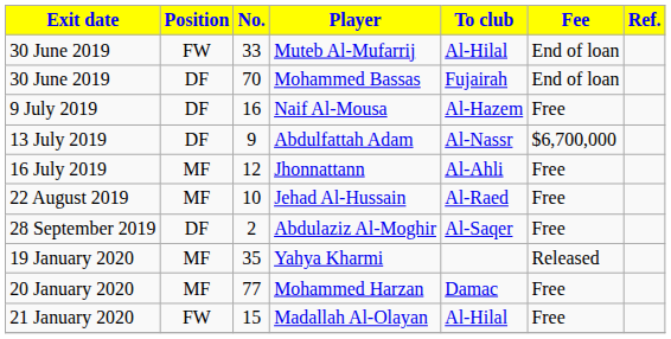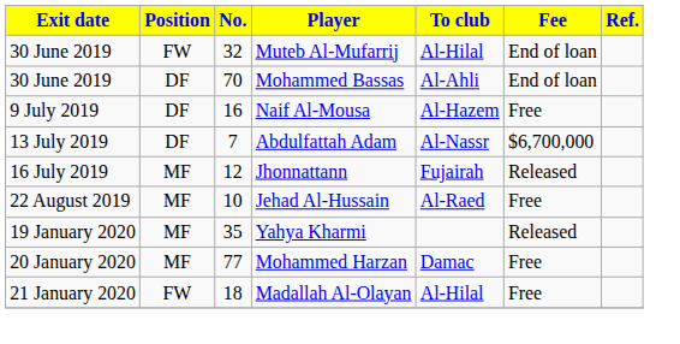 <table class="wikitable sortable">
 <tr>
 <th style="background:yellow; color:blue;"><strong>Exit date</strong></th>
 <th style="background:yellow; color:blue;"><strong>Position</strong></th>
 <th style="background:yellow; color:blue;"><strong>No.</strong></th>
 <th style="background:yellow; color:blue;"><strong>Player</strong></th>
 <th style="background:yellow; color:blue;"><strong>To club</strong></th>
 <th style="background:yellow; color:blue;"><strong>Fee</strong></th>
 <th style="background:yellow; color:blue;"><strong>Ref.</strong></th>
 </tr>
 <tr>
 <td>30 June 2019</td>
 <td style="text-align:center;">FW</td>
-<td style="text-align:center;">33</td>
+<td style="text-align:center;">32</td>
 <td style="text-align:left;"> <a href='#'>Muteb Al-Mufarrij</a></td>
 <td style="text-align:left;"> <a href='#'>Al-Hilal</a></td>
 <td>End of loan</td>
 <td></td>
 </tr>
 <tr>
 <td>30 June 2019</td>
 <td style="text-align:center;">DF</td>
 <td style="text-align:center;">70</td>
 <td style="text-align:left;"> <a href='#'>Mohammed Bassas</a></td>
-<td style="text-align:left;"> <a href='#'>Fujairah</a></td>
+<td style="text-align:left;"> <a href='#'>Al-Ahli</a></td>
 <td>End of loan</td>
 <td></td>
 </tr>
 <tr>
 <td>9 July 2019</td>
 <td style="text-align:center;">DF</td>
 <td style="text-align:center;">16</td>
 <td style="text-align:left;"> <a href='#'>Naif Al-Mousa</a></td>
 <td style="text-align:left;"> <a href='#'>Al-Hazem</a></td>
 <td>Free</td>
 <td></td>
 </tr>
 <tr>
 <td>13 July 2019</td>
 <td style="text-align:center;">DF</td>
-<td style="text-align:center;">9</td>
+<td style="text-align:center;">7</td>
 <td style="text-align:left;"> <a href='#'>Abdulfattah Adam</a></td>
 <td style="text-align:left;"> <a href='#'>Al-Nassr</a></td>
 <td>$6,700,000</td>
 <td></td>
 </tr>
 <tr>
 <td>16 July 2019</td>
 <td style="text-align:center;">MF</td>
 <td style="text-align:center;">12</td>
 <td style="text-align:left;"> <a href='#'>Jhonnattann</a></td>
-<td style="text-align:left;"> <a href='#'>Al-Ahli</a></td>
-<td>Free</td>
+<td style="text-align:left;"> <a href='#'>Fujairah</a></td>
+<td>Released</td>
 <td></td>
 </tr>
 <tr>
 <td>22 August 2019</td>
 <td style="text-align:center;">MF</td>
 <td style="text-align:center;">10</td>
 <td style="text-align:left;"> <a href='#'>Jehad Al-Hussain</a></td>
 <td style="text-align:left;"> <a href='#'>Al-Raed</a></td>
-<td>Free</td>
-<td></td>
-</tr>
-<tr>
-<td>28 September 2019</td>
-<td style="text-align:center;">DF</td>
-<td style="text-align:center;">2</td>
-<td style="text-align:left;"> <a href='#'>Abdulaziz Al-Moghir</a></td>
-<td style="text-align:left;"> <a href='#'>Al-Saqer</a></td>
 <td>Free</td>
 <td></td>
 </tr>
 <tr>
 <td>19 January 2020</td>
 <td style="text-align:center;">MF</td>
 <td style="text-align:center;">35</td>
 <td style="text-align:left;"> <a href='#'>Yahya Kharmi</a></td>
 <td style="text-align:left;"></td>
 <td>Released</td>
 <td></td>
 </tr>
 <tr>
 <td>20 January 2020</td>
 <td style="text-align:center;">MF</td>
 <td style="text-align:center;">77</td>
 <td style="text-align:left;"> <a href='#'>Mohammed Harzan</a></td>
 <td style="text-align:left;"> <a href='#'>Damac</a></td>
 <td>Free</td>
 <td></td>
 </tr>
 <tr>
 <td>21 January 2020</td>
 <td style="text-align:center;">FW</td>
-<td style="text-align:center;">15</td>
+<td style="text-align:center;">18</td>
 <td style="text-align:left;"> <a href='#'>Madallah Al-Olayan</a></td>
 <td style="text-align:left;"> <a href='#'>Al-Hilal</a></td>
 <td>Free</td>
 <td></td>
 </tr>
 <tr>
 </tr>
 </table>
